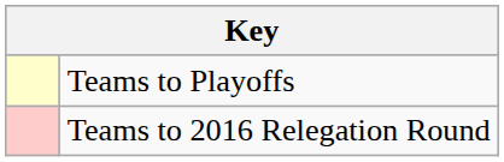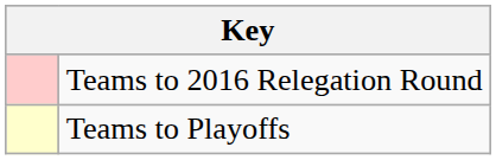 <table class="wikitable" style="text-align: center;">
 <tr>
 <th colspan=2>Key</th>
 </tr>
 <tr>
+<td style="background:#fcc; width:20px;"></td>
+<td align=left>Teams to 2016 Relegation Round</td>
+</tr>
+<tr>
 <td style="background:#ffc; width:20px;"></td>
 <td align=left>Teams to Playoffs</td>
 </tr>
-<tr>
-<td style="background:#fcc; width:20px;"></td>
-<td align=left>Teams to 2016 Relegation Round</td>
-</tr>
 </table>
